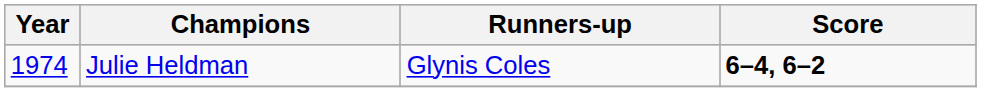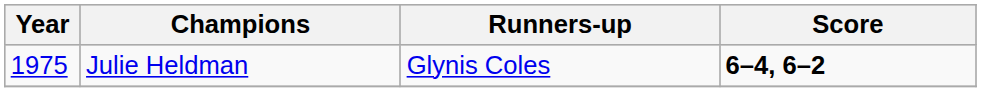 <table class="wikitable">
 <tr>
 <th style="width:40px">Year</th>
 <th style="width:200px">Champions</th>
 <th style="width:200px">Runners-up</th>
 <th style="width:160px" class="unsortable">Score</th>
 </tr>
 <tr>
-<td><a href='#'>1974</a></td>
+<td><a href='#'>1975</a></td>
 <td> <a href='#'>Julie Heldman</a></td>
 <td> <a href='#'>Glynis Coles</a></td>
 <td><strong>6–4, 6–2</strong></td>
 </tr>
 <tr>
 </tr>
 </table>
